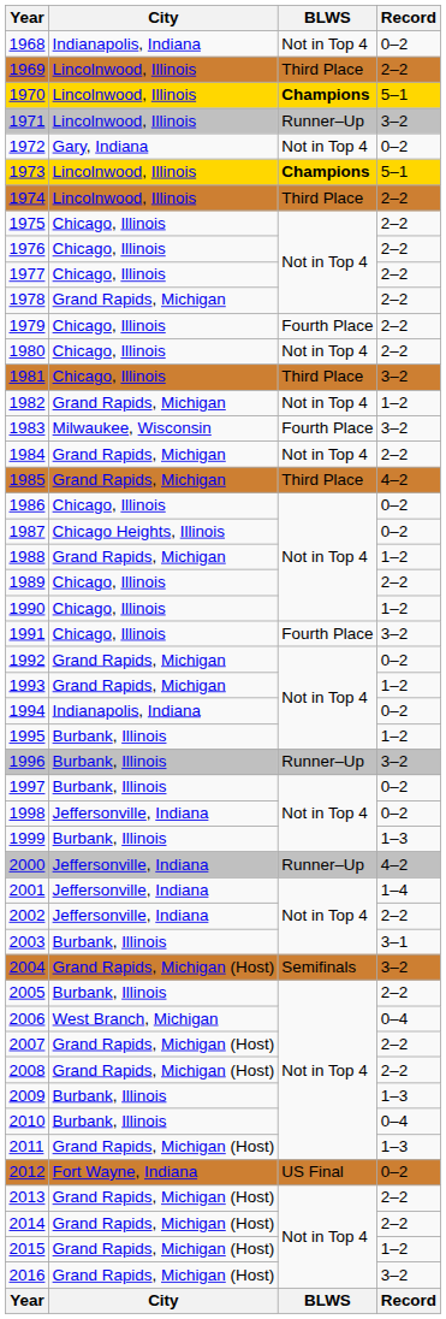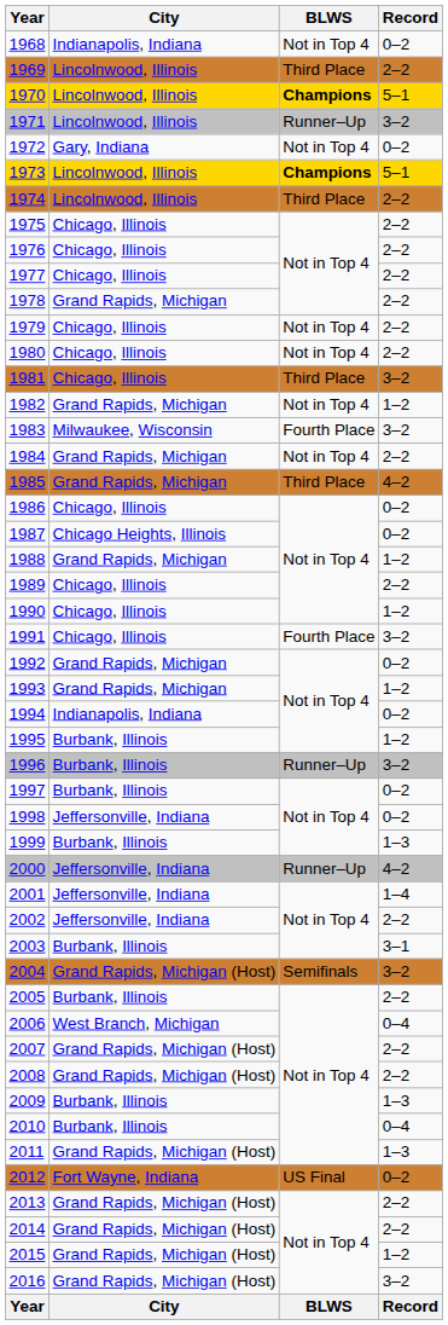 <table class="wikitable">
 <tr>
 <th>Year</th>
 <th>City</th>
 <th>BLWS</th>
 <th>Record</th>
 </tr>
 <tr>
 <td><a href='#'>1968</a></td>
 <td> <a href='#'>Indianapolis</a>, <a href='#'>Indiana</a></td>
 <td>Not in Top 4</td>
 <td>0–2</td>
 </tr>
 <tr style="background:#cd7f32;">
 <td><a href='#'>1969</a></td>
 <td> <a href='#'>Lincolnwood</a>, <a href='#'>Illinois</a></td>
 <td>Third Place</td>
 <td>2–2</td>
 </tr>
 <tr style="background:gold;">
 <td><a href='#'>1970</a></td>
 <td> <a href='#'>Lincolnwood</a>, <a href='#'>Illinois</a></td>
 <td><strong>Champions</strong></td>
 <td>5–1</td>
 </tr>
 <tr style="background:silver;">
 <td><a href='#'>1971</a></td>
 <td> <a href='#'>Lincolnwood</a>, <a href='#'>Illinois</a></td>
 <td>Runner–Up</td>
 <td>3–2</td>
 </tr>
 <tr>
 <td><a href='#'>1972</a></td>
 <td> <a href='#'>Gary</a>, <a href='#'>Indiana</a></td>
 <td>Not in Top 4</td>
 <td>0–2</td>
 </tr>
 <tr style="background:gold;">
 <td><a href='#'>1973</a></td>
 <td> <a href='#'>Lincolnwood</a>, <a href='#'>Illinois</a></td>
 <td><strong>Champions</strong></td>
 <td>5–1</td>
 </tr>
 <tr style="background:#cd7f32;">
 <td><a href='#'>1974</a></td>
 <td> <a href='#'>Lincolnwood</a>, <a href='#'>Illinois</a></td>
 <td>Third Place</td>
 <td>2–2</td>
 </tr>
 <tr>
 <td><a href='#'>1975</a></td>
 <td> <a href='#'>Chicago</a>, <a href='#'>Illinois</a></td>
 <td rowspan=4>Not in Top 4</td>
 <td>2–2</td>
 </tr>
 <tr>
 <td><a href='#'>1976</a></td>
 <td> <a href='#'>Chicago</a>, <a href='#'>Illinois</a></td>
 <td>2–2</td>
 </tr>
 <tr>
 <td><a href='#'>1977</a></td>
 <td> <a href='#'>Chicago</a>, <a href='#'>Illinois</a></td>
 <td>2–2</td>
 </tr>
 <tr>
 <td><a href='#'>1978</a></td>
 <td> <a href='#'>Grand Rapids</a>, <a href='#'>Michigan</a></td>
 <td>2–2</td>
 </tr>
 <tr>
 <td><a href='#'>1979</a></td>
 <td> <a href='#'>Chicago</a>, <a href='#'>Illinois</a></td>
-<td>Fourth Place</td>
+<td>Not in Top 4</td>
 <td>2–2</td>
 </tr>
 <tr>
 <td><a href='#'>1980</a></td>
 <td> <a href='#'>Chicago</a>, <a href='#'>Illinois</a></td>
 <td>Not in Top 4</td>
 <td>2–2</td>
 </tr>
 <tr style="background:#cd7f32;">
 <td><a href='#'>1981</a></td>
 <td> <a href='#'>Chicago</a>, <a href='#'>Illinois</a></td>
 <td>Third Place</td>
 <td>3–2</td>
 </tr>
 <tr>
 <td><a href='#'>1982</a></td>
 <td> <a href='#'>Grand Rapids</a>, <a href='#'>Michigan</a></td>
 <td>Not in Top 4</td>
 <td>1–2</td>
 </tr>
 <tr>
 <td><a href='#'>1983</a></td>
 <td> <a href='#'>Milwaukee</a>, <a href='#'>Wisconsin</a></td>
 <td>Fourth Place</td>
 <td>3–2</td>
 </tr>
 <tr>
 <td><a href='#'>1984</a></td>
 <td> <a href='#'>Grand Rapids</a>, <a href='#'>Michigan</a></td>
 <td>Not in Top 4</td>
 <td>2–2</td>
 </tr>
 <tr style="background:#cd7f32;">
 <td><a href='#'>1985</a></td>
 <td> <a href='#'>Grand Rapids</a>, <a href='#'>Michigan</a></td>
 <td>Third Place</td>
 <td>4–2</td>
 </tr>
 <tr>
 <td><a href='#'>1986</a></td>
 <td> <a href='#'>Chicago</a>, <a href='#'>Illinois</a></td>
 <td rowspan=5>Not in Top 4</td>
 <td>0–2</td>
 </tr>
 <tr>
 <td><a href='#'>1987</a></td>
 <td> <a href='#'>Chicago Heights</a>, <a href='#'>Illinois</a></td>
 <td>0–2</td>
 </tr>
 <tr>
 <td><a href='#'>1988</a></td>
 <td> <a href='#'>Grand Rapids</a>, <a href='#'>Michigan</a></td>
 <td>1–2</td>
 </tr>
 <tr>
 <td><a href='#'>1989</a></td>
 <td> <a href='#'>Chicago</a>, <a href='#'>Illinois</a></td>
 <td>2–2</td>
 </tr>
 <tr>
 <td><a href='#'>1990</a></td>
 <td> <a href='#'>Chicago</a>, <a href='#'>Illinois</a></td>
 <td>1–2</td>
 </tr>
 <tr>
 <td><a href='#'>1991</a></td>
 <td> <a href='#'>Chicago</a>, <a href='#'>Illinois</a></td>
 <td>Fourth Place</td>
 <td>3–2</td>
 </tr>
 <tr>
 <td><a href='#'>1992</a></td>
 <td> <a href='#'>Grand Rapids</a>, <a href='#'>Michigan</a></td>
 <td rowspan=4>Not in Top 4</td>
 <td>0–2</td>
 </tr>
 <tr>
 <td><a href='#'>1993</a></td>
 <td> <a href='#'>Grand Rapids</a>, <a href='#'>Michigan</a></td>
 <td>1–2</td>
 </tr>
 <tr>
 <td><a href='#'>1994</a></td>
 <td> <a href='#'>Indianapolis</a>, <a href='#'>Indiana</a></td>
 <td>0–2</td>
 </tr>
 <tr>
 <td><a href='#'>1995</a></td>
 <td> <a href='#'>Burbank</a>, <a href='#'>Illinois</a></td>
 <td>1–2</td>
 </tr>
 <tr style="background:silver;">
 <td><a href='#'>1996</a></td>
 <td> <a href='#'>Burbank</a>, <a href='#'>Illinois</a></td>
 <td>Runner–Up</td>
 <td>3–2</td>
 </tr>
 <tr>
 <td><a href='#'>1997</a></td>
 <td> <a href='#'>Burbank</a>, <a href='#'>Illinois</a></td>
 <td rowspan=3>Not in Top 4</td>
 <td>0–2</td>
 </tr>
 <tr>
 <td><a href='#'>1998</a></td>
 <td> <a href='#'>Jeffersonville</a>, <a href='#'>Indiana</a></td>
 <td>0–2</td>
 </tr>
 <tr>
 <td><a href='#'>1999</a></td>
 <td> <a href='#'>Burbank</a>, <a href='#'>Illinois</a></td>
 <td>1–3</td>
 </tr>
 <tr style="background:silver;">
 <td><a href='#'>2000</a></td>
 <td> <a href='#'>Jeffersonville</a>, <a href='#'>Indiana</a></td>
 <td>Runner–Up</td>
 <td>4–2</td>
 </tr>
 <tr>
 <td><a href='#'>2001</a></td>
 <td> <a href='#'>Jeffersonville</a>, <a href='#'>Indiana</a></td>
 <td rowspan=3>Not in Top 4</td>
 <td>1–4</td>
 </tr>
 <tr>
 <td><a href='#'>2002</a></td>
 <td> <a href='#'>Jeffersonville</a>, <a href='#'>Indiana</a></td>
 <td>2–2</td>
 </tr>
 <tr>
 <td><a href='#'>2003</a></td>
 <td> <a href='#'>Burbank</a>, <a href='#'>Illinois</a></td>
 <td>3–1</td>
 </tr>
 <tr style="background:#cd7f32;">
 <td><a href='#'>2004</a></td>
 <td> <a href='#'>Grand Rapids</a>, <a href='#'>Michigan</a> (Host)</td>
 <td>Semifinals</td>
 <td>3–2</td>
 </tr>
 <tr>
 <td><a href='#'>2005</a></td>
 <td> <a href='#'>Burbank</a>, <a href='#'>Illinois</a></td>
 <td rowspan=7>Not in Top 4</td>
 <td>2–2</td>
 </tr>
 <tr>
 <td><a href='#'>2006</a></td>
 <td> <a href='#'>West Branch</a>, <a href='#'>Michigan</a></td>
 <td>0–4</td>
 </tr>
 <tr>
 <td><a href='#'>2007</a></td>
 <td> <a href='#'>Grand Rapids</a>, <a href='#'>Michigan</a> (Host)</td>
 <td>2–2</td>
 </tr>
 <tr>
 <td><a href='#'>2008</a></td>
 <td> <a href='#'>Grand Rapids</a>, <a href='#'>Michigan</a> (Host)</td>
 <td>2–2</td>
 </tr>
 <tr>
 <td><a href='#'>2009</a></td>
 <td> <a href='#'>Burbank</a>, <a href='#'>Illinois</a></td>
 <td>1–3</td>
 </tr>
 <tr>
 <td><a href='#'>2010</a></td>
 <td> <a href='#'>Burbank</a>, <a href='#'>Illinois</a></td>
 <td>0–4</td>
 </tr>
 <tr>
 <td><a href='#'>2011</a></td>
 <td> <a href='#'>Grand Rapids</a>, <a href='#'>Michigan</a> (Host)</td>
 <td>1–3</td>
 </tr>
 <tr style="background:#cd7f32;">
 <td><a href='#'>2012</a></td>
 <td> <a href='#'>Fort Wayne</a>, <a href='#'>Indiana</a></td>
 <td>US Final</td>
 <td>0–2</td>
 </tr>
 <tr>
 <td><a href='#'>2013</a></td>
 <td> <a href='#'>Grand Rapids</a>, <a href='#'>Michigan</a> (Host)</td>
 <td rowspan=4>Not in Top 4</td>
 <td>2–2</td>
 </tr>
 <tr>
 <td><a href='#'>2014</a></td>
 <td> <a href='#'>Grand Rapids</a>, <a href='#'>Michigan</a> (Host)</td>
 <td>2–2</td>
 </tr>
 <tr>
 <td><a href='#'>2015</a></td>
 <td> <a href='#'>Grand Rapids</a>, <a href='#'>Michigan</a> (Host)</td>
 <td>1–2</td>
 </tr>
 <tr>
 <td><a href='#'>2016</a></td>
 <td> <a href='#'>Grand Rapids</a>, <a href='#'>Michigan</a> (Host)</td>
 <td>3–2</td>
 </tr>
 <tr>
 <th>Year</th>
 <th>City</th>
 <th>BLWS</th>
 <th>Record</th>
 </tr>
 </table>
